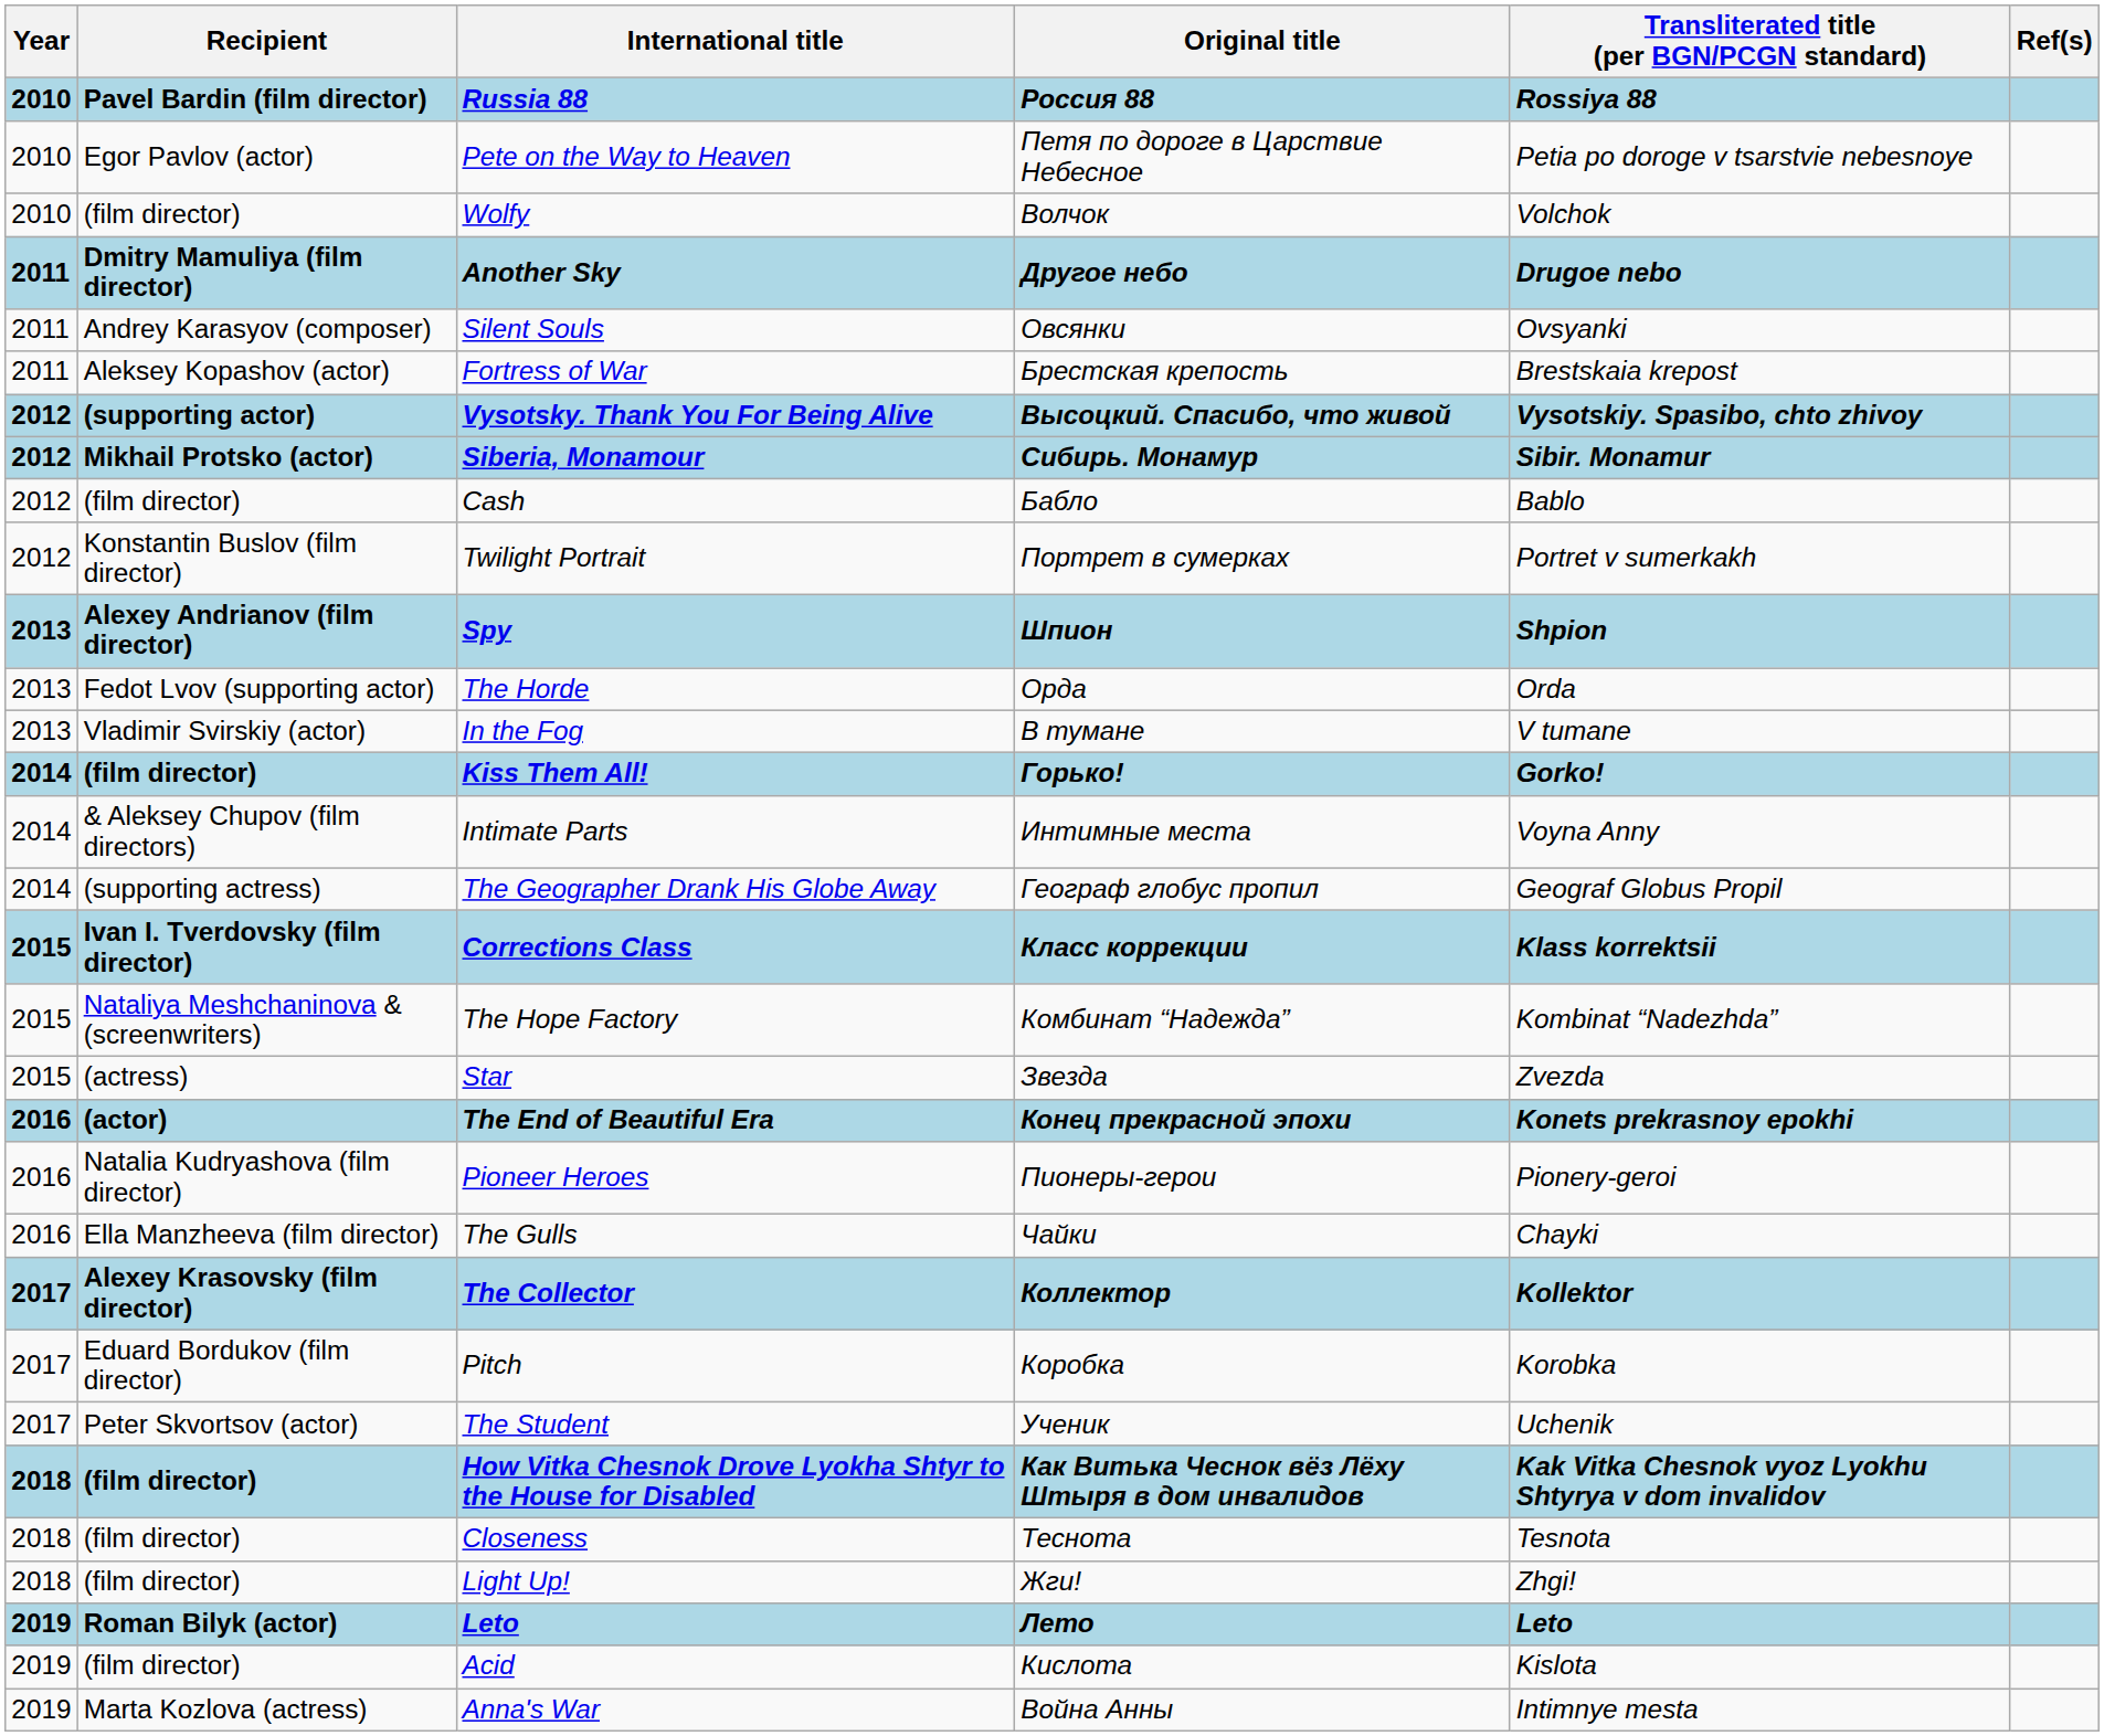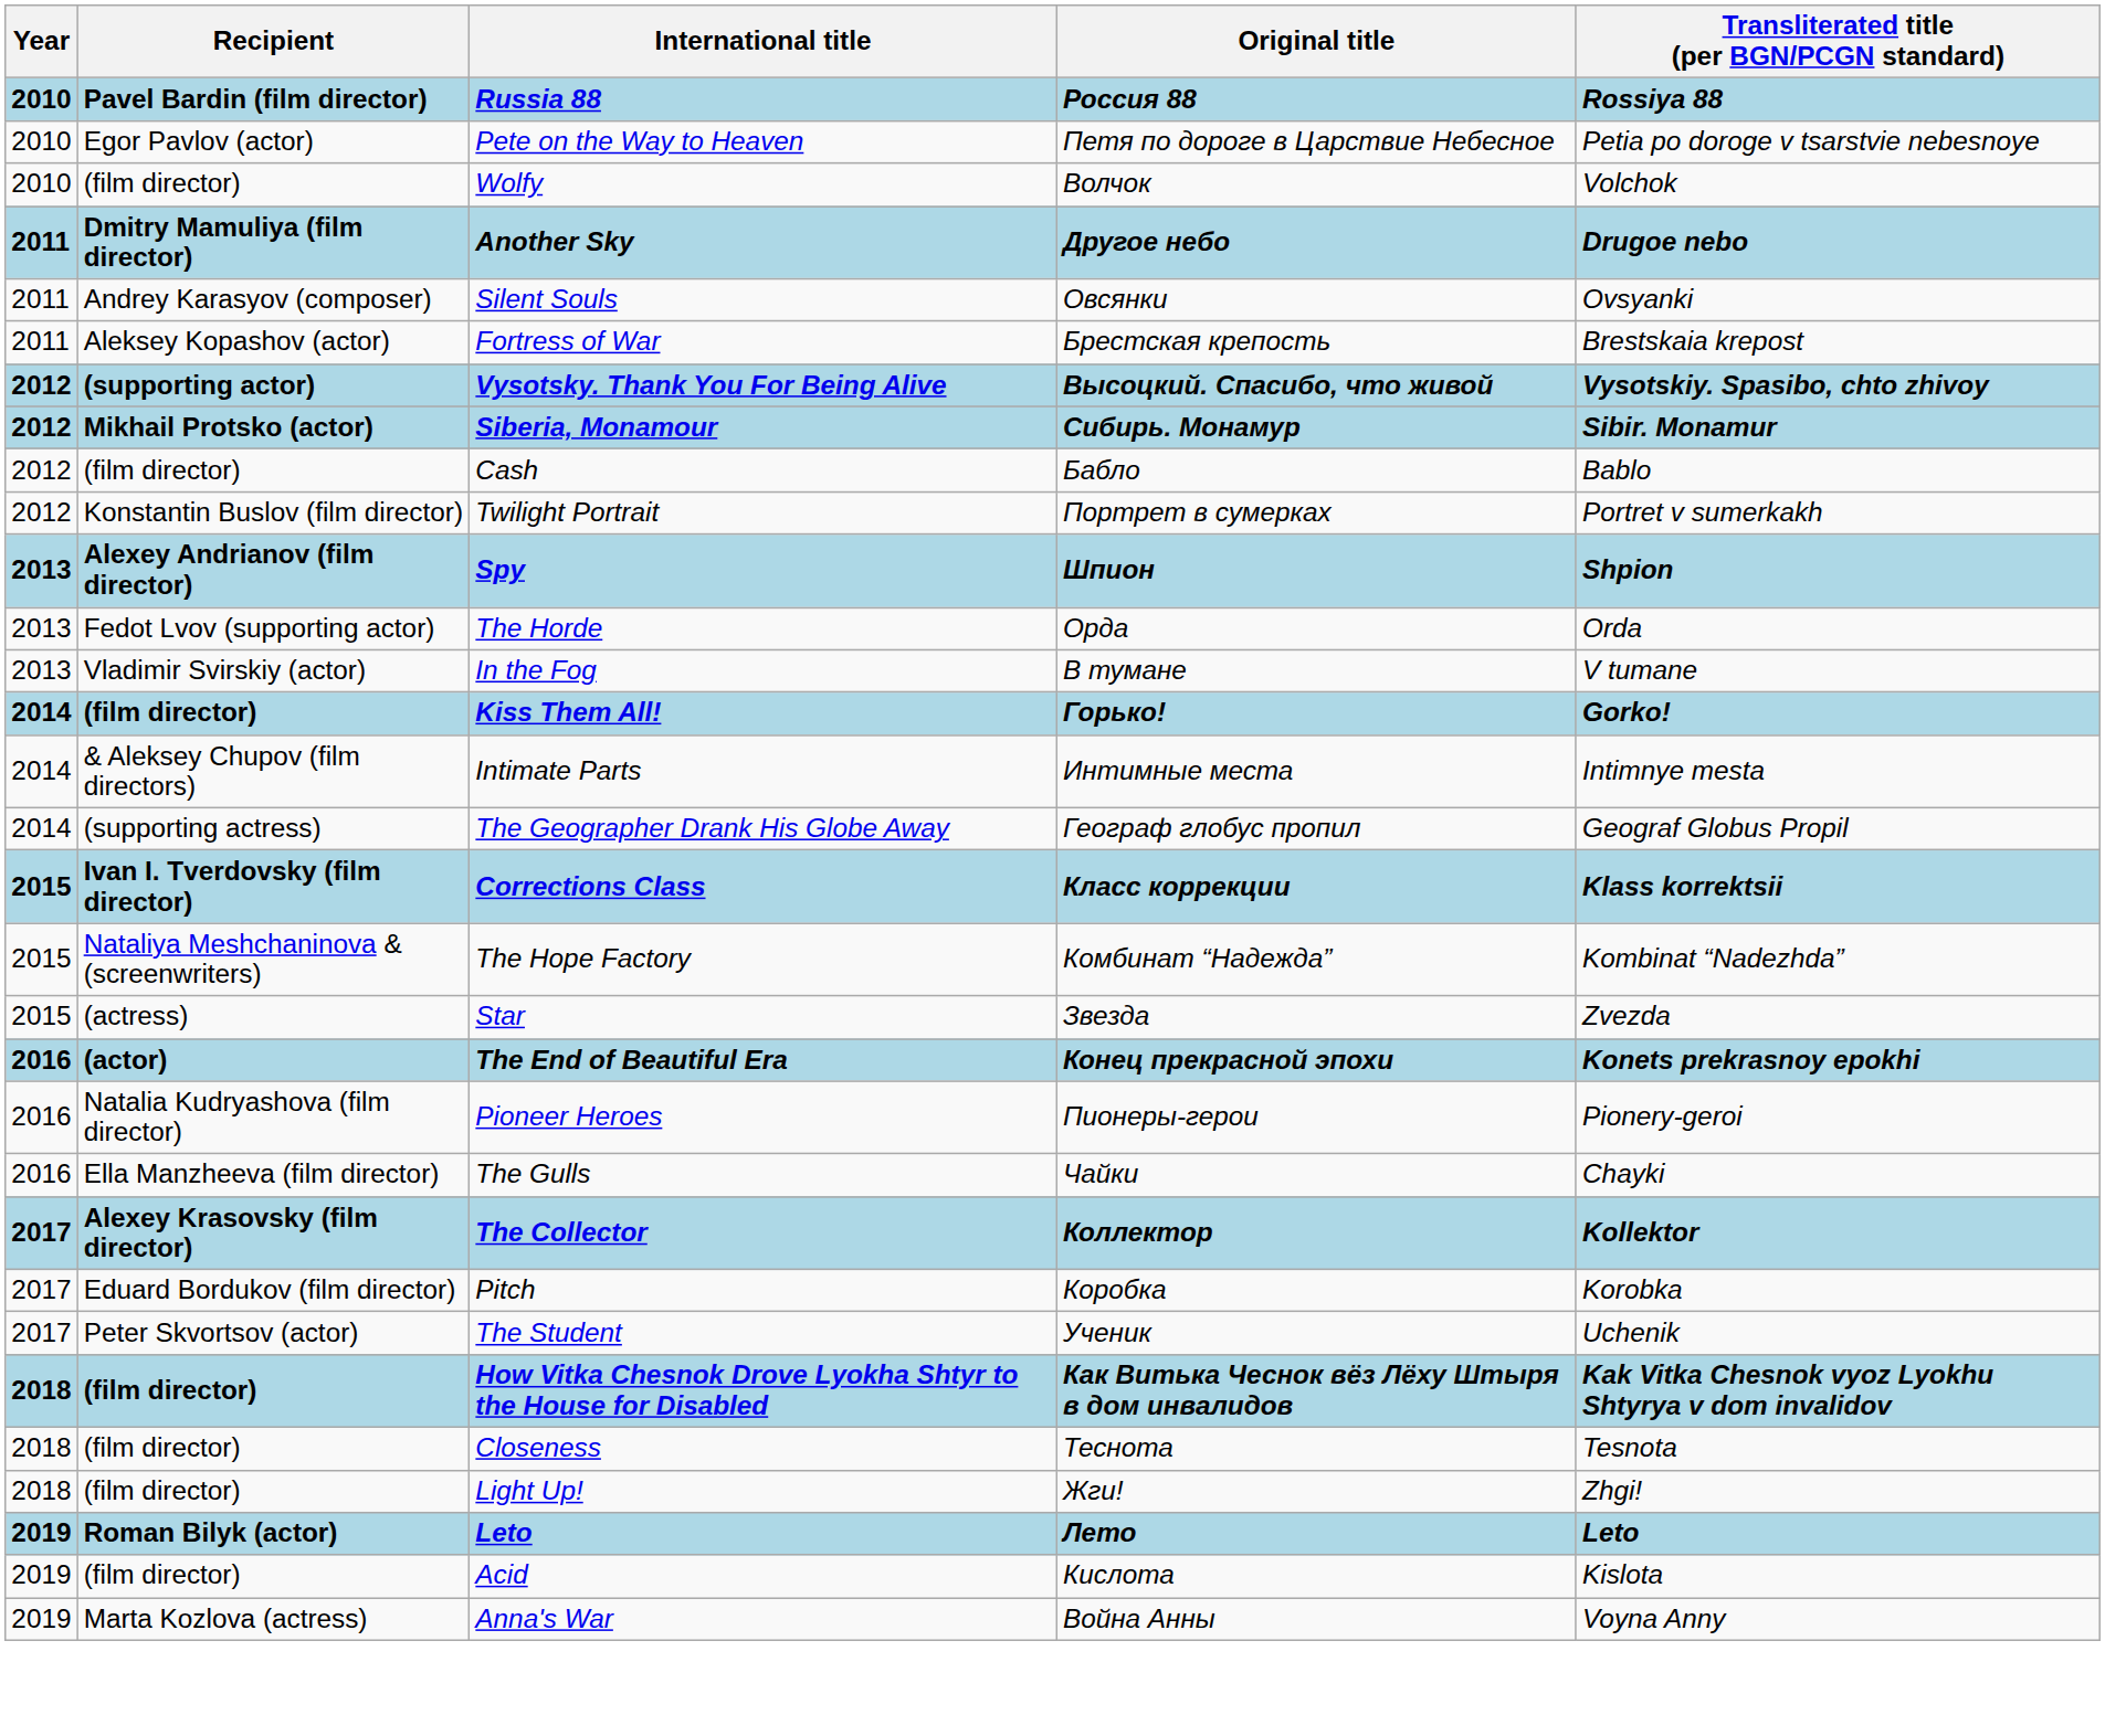 <table class="wikitable sortable">
 <tr>
 <th scope="col">Year</th>
 <th scope="col">Recipient</th>
 <th scope="col">International title</th>
 <th scope="col">Original title</th>
 <th scope="col"><a href='#'>Transliterated</a> title<br>(per <a href='#'>BGN/PCGN</a> standard)</th>
-<th scope="col" class="unsortable">Ref(s)</th>
 </tr>
 <tr>
 <td style="background-color:lightblue"><strong>2010</strong></td>
 <td style="background-color:lightblue"><strong>Pavel Bardin (film director)</strong></td>
 <td style="background-color:lightblue"><strong><em><a href='#'>Russia 88</a></em></strong></td>
 <td style="background-color:lightblue"><strong><em>Россия 88</em></strong></td>
 <td style="background-color:lightblue"><strong><em>Rossiya 88</em></strong></td>
-<td style="background-color:lightblue"></td>
 </tr>
 <tr>
 <td>2010</td>
 <td>Egor Pavlov (actor)</td>
 <td><em><a href='#'>Pete on the Way to Heaven</a></em></td>
 <td><em>Петя по дороге в Царствие Небесное</em></td>
 <td><em>Petia po doroge v tsarstvie nebesnoye</em></td>
-<td></td>
 </tr>
 <tr>
 <td>2010</td>
 <td> (film director)</td>
 <td><em><a href='#'>Wolfy</a></em></td>
 <td><em>Волчок</em></td>
 <td><em>Volchok</em></td>
-<td></td>
 </tr>
 <tr>
 <td style="background-color:lightblue"><strong>2011</strong></td>
 <td style="background-color:lightblue"><strong>Dmitry Mamuliya (film director)</strong></td>
 <td style="background-color:lightblue"><strong><em>Another Sky</em></strong></td>
 <td style="background-color:lightblue"><strong><em>Другое небо</em></strong></td>
 <td style="background-color:lightblue"><strong><em>Drugoe nebo</em></strong></td>
-<td style="background-color:lightblue"></td>
 </tr>
 <tr>
 <td>2011</td>
 <td>Andrey Karasyov (composer)</td>
 <td><em><a href='#'>Silent Souls</a></em></td>
 <td><em>Овсянки</em></td>
 <td><em>Ovsyanki</em></td>
-<td></td>
 </tr>
 <tr>
 <td>2011</td>
 <td>Aleksey Kopashov (actor)</td>
 <td><em><a href='#'>Fortress of War</a></em></td>
 <td><em>Брестская крепость</em></td>
 <td><em>Brestskaia krepost</em></td>
-<td></td>
 </tr>
 <tr>
 <td style="background-color:lightblue"><strong>2012</strong></td>
 <td style="background-color:lightblue"><strong> (supporting actor)</strong></td>
 <td style="background-color:lightblue"><strong><em><a href='#'>Vysotsky. Thank You For Being Alive</a></em></strong></td>
 <td style="background-color:lightblue"><strong><em>Высоцкий. Спасибо, что живой</em></strong></td>
 <td style="background-color:lightblue"><strong><em>Vysotskiy. Spasibo, chto zhivoy</em></strong></td>
-<td style="background-color:lightblue"></td>
 </tr>
 <tr>
 <td style="background-color:lightblue"><strong>2012</strong></td>
 <td style="background-color:lightblue"><strong>Mikhail Protsko (actor)</strong></td>
 <td style="background-color:lightblue"><strong><em><a href='#'>Siberia, Monamour</a></em></strong></td>
 <td style="background-color:lightblue"><strong><em>Сибирь. Монамур</em></strong></td>
 <td style="background-color:lightblue"><strong><em>Sibir. Monamur</em></strong></td>
-<td style="background-color:lightblue"></td>
 </tr>
 <tr>
 <td>2012</td>
 <td> (film director)</td>
 <td><em>Cash</em></td>
 <td><em>Бабло</em></td>
 <td><em>Bablo</em></td>
-<td></td>
 </tr>
 <tr>
 <td>2012</td>
 <td>Konstantin Buslov (film director)</td>
 <td><em>Twilight Portrait</em></td>
 <td><em>Портрет в сумерках</em></td>
 <td><em>Portret v sumerkakh</em></td>
-<td></td>
 </tr>
 <tr>
 <td style="background-color:lightblue"><strong>2013</strong></td>
 <td style="background-color:lightblue"><strong>Alexey Andrianov (film director)</strong></td>
 <td style="background-color:lightblue"><strong><em><a href='#'>Spy</a></em></strong></td>
 <td style="background-color:lightblue"><strong><em>Шпион</em></strong></td>
 <td style="background-color:lightblue"><strong><em>Shpion</em></strong></td>
-<td style="background-color:lightblue"></td>
 </tr>
 <tr>
 <td>2013</td>
 <td>Fedot Lvov (supporting actor)</td>
 <td><em><a href='#'>The Horde</a></em></td>
 <td><em>Орда</em></td>
 <td><em>Orda</em></td>
-<td></td>
 </tr>
 <tr>
 <td>2013</td>
 <td>Vladimir Svirskiy (actor)</td>
 <td><em><a href='#'>In the Fog</a></em></td>
 <td><em>В тумане</em></td>
 <td><em>V tumane</em></td>
-<td></td>
 </tr>
 <tr>
 <td style="background-color:lightblue"><strong>2014</strong></td>
 <td style="background-color:lightblue"><strong> (film director)</strong></td>
 <td style="background-color:lightblue"><strong><em><a href='#'>Kiss Them All!</a></em></strong></td>
 <td style="background-color:lightblue"><strong><em>Горько!</em></strong></td>
 <td style="background-color:lightblue"><strong><em>Gorko!</em></strong></td>
-<td style="background-color:lightblue"></td>
 </tr>
 <tr>
 <td>2014</td>
 <td> & Aleksey Chupov (film directors)</td>
 <td><em>Intimate Parts</em></td>
 <td><em>Интимные места</em></td>
-<td><em>Voyna Anny</em></td>
-<td></td>
+<td><em>Intimnye mesta</em></td>
 </tr>
 <tr>
 <td>2014</td>
 <td> (supporting actress)</td>
 <td><em><a href='#'>The Geographer Drank His Globe Away</a></em></td>
 <td><em>Географ глобус пропил</em></td>
 <td><em>Geograf Globus Propil</em></td>
-<td></td>
 </tr>
 <tr>
 <td style="background-color:lightblue"><strong>2015</strong></td>
 <td style="background-color:lightblue"><strong>Ivan I. Tverdovsky (film director)</strong></td>
 <td style="background-color:lightblue"><strong><em><a href='#'>Corrections Class</a></em></strong></td>
 <td style="background-color:lightblue"><strong><em>Класс коррекции</em></strong></td>
 <td style="background-color:lightblue"><strong><em>Klass korrektsii</em></strong></td>
-<td style="background-color:lightblue"></td>
 </tr>
 <tr>
 <td>2015</td>
 <td><a href='#'>Nataliya Meshchaninova</a> &  (screenwriters)</td>
 <td><em>The Hope Factory</em></td>
 <td><em>Комбинат “Надежда”</em></td>
 <td><em>Kombinat “Nadezhda”</em></td>
-<td></td>
 </tr>
 <tr>
 <td>2015</td>
 <td> (actress)</td>
 <td><em><a href='#'>Star</a></em></td>
 <td><em>Звезда</em></td>
 <td><em>Zvezda</em></td>
-<td></td>
 </tr>
 <tr>
 <td style="background-color:lightblue"><strong>2016</strong></td>
 <td style="background-color:lightblue"><strong> (actor)</strong></td>
 <td style="background-color:lightblue"><strong><em>The End of Beautiful Era</em></strong></td>
 <td style="background-color:lightblue"><strong><em>Конец прекрасной эпохи</em></strong></td>
 <td style="background-color:lightblue"><strong><em>Konets prekrasnoy epokhi</em></strong></td>
-<td style="background-color:lightblue"></td>
 </tr>
 <tr>
 <td>2016</td>
 <td>Natalia Kudryashova (film director)</td>
 <td><em><a href='#'>Pioneer Heroes</a></em></td>
 <td><em>Пионеры-герои</em></td>
 <td><em>Pionery-geroi</em></td>
-<td></td>
 </tr>
 <tr>
 <td>2016</td>
 <td>Ella Manzheeva (film director)</td>
 <td><em>The Gulls</em></td>
 <td><em>Чайки</em></td>
 <td><em>Chayki</em></td>
-<td></td>
 </tr>
 <tr>
 <td style="background-color:lightblue"><strong>2017</strong></td>
 <td style="background-color:lightblue"><strong>Alexey Krasovsky (film director)</strong></td>
 <td style="background-color:lightblue"><strong><em><a href='#'>The Collector</a></em></strong></td>
 <td style="background-color:lightblue"><strong><em>Коллектор</em></strong></td>
 <td style="background-color:lightblue"><strong><em>Kollektor</em></strong></td>
-<td style="background-color:lightblue"></td>
 </tr>
 <tr>
 <td>2017</td>
 <td>Eduard Bordukov (film director)</td>
 <td><em>Pitch</em></td>
 <td><em>Коробка</em></td>
 <td><em>Korobka</em></td>
-<td></td>
 </tr>
 <tr>
 <td>2017</td>
 <td>Peter Skvortsov (actor)</td>
 <td><em><a href='#'>The Student</a></em></td>
 <td><em>Ученик</em></td>
 <td><em>Uchenik</em></td>
-<td></td>
 </tr>
 <tr>
 <td style="background-color:lightblue"><strong>2018</strong></td>
 <td style="background-color:lightblue"><strong> (film director)</strong></td>
 <td style="background-color:lightblue"><strong><em><a href='#'>How Vitka Chesnok Drove Lyokha Shtyr to the House for Disabled</a></em></strong></td>
 <td style="background-color:lightblue"><strong><em>Как Витька Чеснок вёз Лёху Штыря в дом инвалидов</em></strong></td>
 <td style="background-color:lightblue"><strong><em>Kak Vitka Chesnok vyoz Lyokhu Shtyrya v dom invalidov</em></strong></td>
-<td style="background-color:lightblue"></td>
 </tr>
 <tr>
 <td>2018</td>
 <td> (film director)</td>
 <td><em><a href='#'>Closeness</a></em></td>
 <td><em>Теснота</em></td>
 <td><em>Tesnota</em></td>
-<td></td>
 </tr>
 <tr>
 <td>2018</td>
 <td> (film director)</td>
 <td><em><a href='#'>Light Up!</a></em></td>
 <td><em>Жги!</em></td>
 <td><em>Zhgi!</em></td>
-<td></td>
 </tr>
 <tr>
 <td style="background-color:lightblue"><strong>2019</strong></td>
 <td style="background-color:lightblue"><strong>Roman Bilyk (actor)</strong></td>
 <td style="background-color:lightblue"><strong><em><a href='#'>Leto</a></em></strong></td>
 <td style="background-color:lightblue"><strong><em>Лето</em></strong></td>
 <td style="background-color:lightblue"><strong><em>Leto</em></strong></td>
-<td style="background-color:lightblue"></td>
 </tr>
 <tr>
 <td>2019</td>
 <td> (film director)</td>
 <td><em><a href='#'>Acid</a></em></td>
 <td><em>Кислота</em></td>
 <td><em>Kislota</em></td>
-<td></td>
 </tr>
 <tr>
 <td>2019</td>
 <td>Marta Kozlova (actress)</td>
 <td><em><a href='#'>Anna's War</a></em></td>
 <td><em>Война Анны</em></td>
-<td><em>Intimnye mesta</em></td>
-<td></td>
+<td><em>Voyna Anny</em></td>
 </tr>
 </table>
